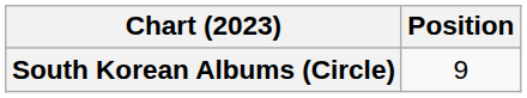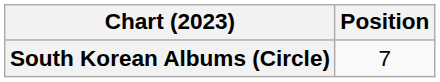 <table class="wikitable plainrowheaders" style="text-align:center">
 <tr>
 <th scope="col">Chart (2023)</th>
 <th scope="col">Position</th>
 </tr>
 <tr>
 <th scope="row">South Korean Albums (Circle)</th>
-<td>9</td>
+<td>7</td>
 </tr>
 </table>
